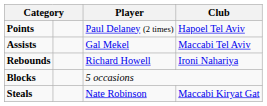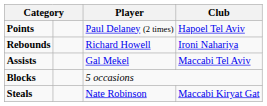 <table class="wikitable">
 <tr>
 <th colspan=2>Category</th>
 <th>Player</th>
 <th>Club</th>
 </tr>
 <tr>
 <td><strong>Points</strong></td>
 <td width=40></td>
 <td> <a href='#'>Paul Delaney</a> <small>(2 times)</small></td>
 <td><a href='#'>Hapoel Tel Aviv</a></td>
 </tr>
 <tr>
+<td><strong>Rebounds</strong></td>
+<td></td>
+<td> <a href='#'>Richard Howell</a></td>
+<td><a href='#'>Ironi Nahariya</a></td>
+</tr>
+<tr>
 <td><strong>Assists</strong></td>
 <td></td>
 <td> <a href='#'>Gal Mekel</a></td>
 <td><a href='#'>Maccabi Tel Aviv</a></td>
-</tr>
-<tr>
-<td><strong>Rebounds</strong></td>
-<td></td>
-<td> <a href='#'>Richard Howell</a></td>
-<td><a href='#'>Ironi Nahariya</a></td>
 </tr>
 <tr>
 <td><strong>Blocks</strong></td>
 <td></td>
 <td colspan=2><em>5 occasions</em></td>
 </tr>
 <tr>
 <td><strong>Steals</strong></td>
 <td></td>
 <td> <a href='#'>Nate Robinson</a></td>
 <td><a href='#'>Maccabi Kiryat Gat</a></td>
 </tr>
 </table>
